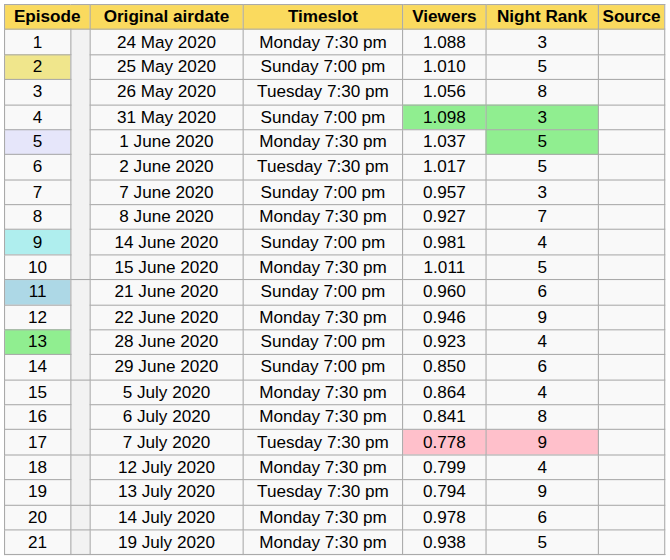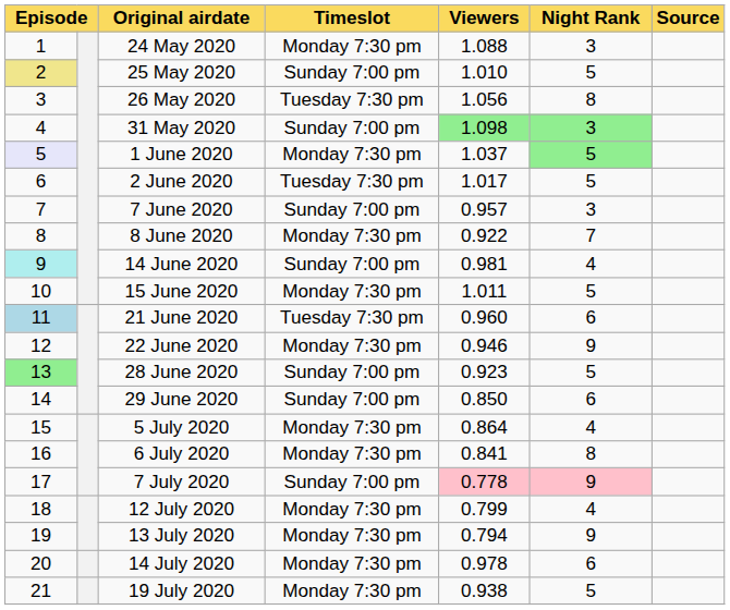 <table class="wikitable plainrowheaders" style="text-align:center; line-height:16px; width:99%;">
 <tr>
 <th scope="col" style="background:#FADA5E; color:black;" colspan="2">Episode</th>
 <th scope="col" style="background:#FADA5E; color:black;">Original airdate</th>
 <th scope="col" style="background:#FADA5E; color:black;">Timeslot</th>
 <th style="background:#FADA5E; color:black;">Viewers<br></th>
 <th style="background:#FADA5E; color:black;">Night Rank</th>
 <th scope="col" style="background:#FADA5E; color:black; width:05%;">Source</th>
 </tr>
 <tr>
 <td>1</td>
 <th rowspan="10" scope="row" style="text-align:center"></th>
 <td>24 May 2020</td>
 <td>Monday 7:30 pm</td>
 <td>1.088</td>
 <td>3</td>
 <td></td>
 </tr>
 <tr>
 <td style="background: khaki;">2</td>
 <td>25 May 2020</td>
 <td>Sunday 7:00 pm</td>
 <td>1.010</td>
 <td>5</td>
 <td></td>
 </tr>
 <tr>
 <td>3</td>
 <td>26 May 2020</td>
 <td>Tuesday 7:30 pm</td>
 <td>1.056</td>
 <td>8</td>
 <td></td>
 </tr>
 <tr>
 <td>4</td>
 <td>31 May 2020</td>
 <td>Sunday 7:00 pm</td>
 <td bgcolor="lightgreen">1.098</td>
 <td bgcolor="lightgreen">3</td>
 <td></td>
 </tr>
 <tr>
 <td style="background: lavender;">5</td>
 <td>1 June 2020</td>
 <td>Monday 7:30 pm</td>
 <td>1.037</td>
 <td style="background: lightgreen;">5</td>
 <td></td>
 </tr>
 <tr>
 <td>6</td>
 <td>2 June 2020</td>
 <td>Tuesday 7:30 pm</td>
 <td>1.017</td>
 <td>5</td>
 <td></td>
 </tr>
 <tr>
 <td>7</td>
 <td>7 June 2020</td>
 <td>Sunday 7:00 pm</td>
 <td>0.957</td>
 <td>3</td>
 <td></td>
 </tr>
 <tr>
 <td>8</td>
 <td>8 June 2020</td>
 <td>Monday 7:30 pm</td>
-<td>0.927</td>
+<td>0.922</td>
 <td>7</td>
 <td></td>
 </tr>
 <tr>
 <td style="background: paleturquoise;">9</td>
 <td>14 June 2020</td>
 <td>Sunday 7:00 pm</td>
 <td>0.981</td>
 <td>4</td>
 <td></td>
 </tr>
 <tr>
 <td>10</td>
 <td>15 June 2020</td>
 <td>Monday 7:30 pm</td>
 <td>1.011</td>
 <td>5</td>
 <td></td>
 </tr>
 <tr>
 <td style="background: lightblue;">11</td>
 <th rowspan="4" scope="row" style="text-align:center"></th>
 <td>21 June 2020</td>
-<td>Sunday 7:00 pm</td>
+<td>Tuesday 7:30 pm</td>
 <td>0.960</td>
 <td>6</td>
 <td></td>
 </tr>
 <tr>
 <td>12</td>
 <td>22 June 2020</td>
 <td>Monday 7:30 pm</td>
 <td>0.946</td>
 <td>9</td>
 <td></td>
 </tr>
 <tr>
 <td style="background: lightgreen;">13</td>
 <td>28 June 2020</td>
 <td>Sunday 7:00 pm</td>
 <td>0.923</td>
-<td>4</td>
+<td>5</td>
 <td></td>
 </tr>
 <tr>
 <td>14</td>
 <td>29 June 2020</td>
 <td>Sunday 7:00 pm</td>
 <td>0.850</td>
 <td>6</td>
 <td></td>
 </tr>
 <tr>
 <td>15</td>
 <th rowspan="3" scope="row" style="text-align:center"></th>
 <td>5 July 2020</td>
 <td>Monday 7:30 pm</td>
 <td>0.864</td>
 <td>4</td>
 <td></td>
 </tr>
 <tr>
 <td>16</td>
 <td>6 July 2020</td>
 <td>Monday 7:30 pm</td>
 <td>0.841</td>
 <td>8</td>
 <td></td>
 </tr>
 <tr>
 <td>17</td>
 <td>7 July 2020</td>
-<td>Tuesday 7:30 pm</td>
+<td>Sunday 7:00 pm</td>
 <td bgcolor="pink">0.778</td>
 <td bgcolor="pink">9</td>
 <td></td>
 </tr>
 <tr>
 <td>18</td>
 <th rowspan="2" scope="row" style="text-align:center"></th>
 <td>12 July 2020</td>
 <td>Monday 7:30 pm</td>
 <td>0.799</td>
 <td>4</td>
 <td></td>
 </tr>
 <tr>
 <td>19</td>
 <td>13 July 2020</td>
-<td>Tuesday 7:30 pm</td>
+<td>Monday 7:30 pm</td>
 <td>0.794</td>
 <td>9</td>
 <td></td>
 </tr>
 <tr>
 <td>20</td>
 <th scope="row" style="text-align:center"></th>
 <td>14 July 2020</td>
 <td>Monday 7:30 pm</td>
 <td>0.978</td>
 <td>6</td>
 <td></td>
 </tr>
 <tr>
 <td>21</td>
 <th scope="row" style="text-align:center"></th>
 <td>19 July 2020</td>
 <td>Monday 7:30 pm</td>
 <td>0.938</td>
 <td>5</td>
 <td></td>
 </tr>
 <tr>
 </tr>
 </table>
